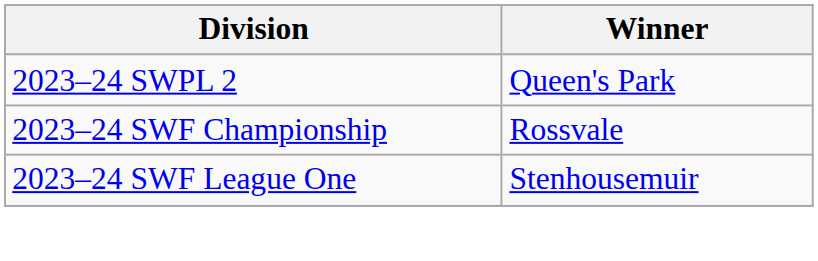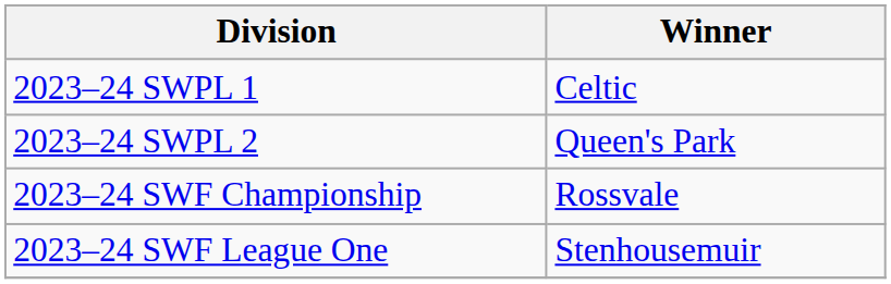 <table class="wikitable">
 <tr>
 <th width=245>Division</th>
 <th width=150>Winner</th>
+</tr>
+<tr>
+<td><a href='#'>2023–24 SWPL 1</a></td>
+<td><a href='#'>Celtic</a></td>
 </tr>
 <tr>
 <td><a href='#'>2023–24 SWPL 2</a></td>
 <td><a href='#'>Queen's Park</a></td>
 </tr>
 <tr>
 <td><a href='#'>2023–24 SWF Championship</a></td>
 <td><a href='#'>Rossvale</a></td>
 </tr>
 <tr>
 <td><a href='#'>2023–24 SWF League One</a></td>
 <td><a href='#'>Stenhousemuir</a></td>
 </tr>
 <tr>
 </tr>
 </table>
